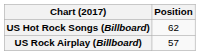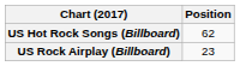 <table class="wikitable sortable plainrowheaders" style="text-align:center;">
 <tr>
 <th>Chart (2017)</th>
 <th>Position</th>
 </tr>
 <tr>
 <th scope="row">US Hot Rock Songs (<em>Billboard</em>)</th>
 <td>62</td>
 </tr>
 <tr>
 <th scope="row">US Rock Airplay (<em>Billboard</em>)</th>
-<td>57</td>
+<td>23</td>
 </tr>
 </table>
